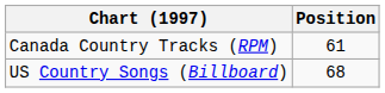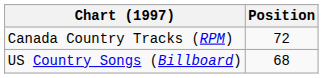 <table class="wikitable sortable">
 <tr>
 <th scope="col">Chart (1997)</th>
 <th scope="col">Position</th>
 </tr>
 <tr>
 <td>Canada Country Tracks (<em><a href='#'>RPM</a></em>)</td>
-<td align="center">61</td>
+<td align="center">72</td>
 </tr>
 <tr>
 <td>US <a href='#'>Country Songs</a> (<em><a href='#'>Billboard</a></em>)</td>
 <td align="center">68</td>
 </tr>
 </table>
